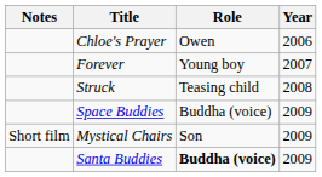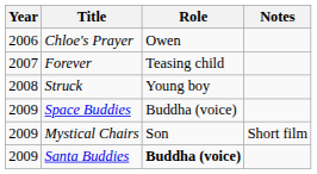 <table class="wikitable">
 <tr>
-<th>Notes</th>
+<th>Year</th>
 <th>Title</th>
 <th>Role</th>
-<th>Year</th>
+<th>Notes</th>
 </tr>
 <tr>
-<td></td>
+<td>2006</td>
 <td><em>Chloe's Prayer</em></td>
 <td>Owen</td>
-<td>2006</td>
+<td></td>
 </tr>
 <tr>
+<td>2007</td>
+<td><em>Forever</em></td>
+<td>Teasing child</td>
 <td></td>
-<td><em>Forever</em></td>
-<td>Young boy</td>
-<td>2007</td>
 </tr>
 <tr>
+<td>2008</td>
+<td><em>Struck</em></td>
+<td>Young boy</td>
 <td></td>
-<td><em>Struck</em></td>
-<td>Teasing child</td>
-<td>2008</td>
 </tr>
 <tr>
-<td></td>
+<td>2009</td>
 <td><em><a href='#'>Space Buddies</a></em></td>
 <td>Buddha (voice)</td>
-<td>2009</td>
+<td></td>
 </tr>
 <tr>
-<td>Short film</td>
+<td>2009</td>
 <td><em>Mystical Chairs</em></td>
 <td>Son</td>
-<td>2009</td>
+<td>Short film</td>
 </tr>
 <tr>
-<td></td>
+<td>2009</td>
 <td><em><a href='#'>Santa Buddies</a></em></td>
 <td><strong>Buddha (voice)</strong></td>
-<td>2009</td>
+<td></td>
 </tr>
 </table>
